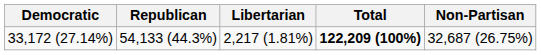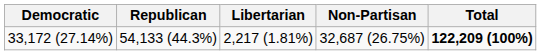 <table class="wikitable">
 <tr>
 <th>Democratic</th>
 <th>Republican</th>
 <th>Libertarian</th>
+<th>Non-Partisan</th>
 <th>Total</th>
-<th>Non-Partisan</th>
 </tr>
 <tr>
 <td>33,172 (27.14%)</td>
 <td>54,133 (44.3%)</td>
 <td>2,217 (1.81%)</td>
+<td>32,687 (26.75%)</td>
 <td><strong>122,209 (100%)</strong></td>
-<td>32,687 (26.75%)</td>
 </tr>
 </table>
